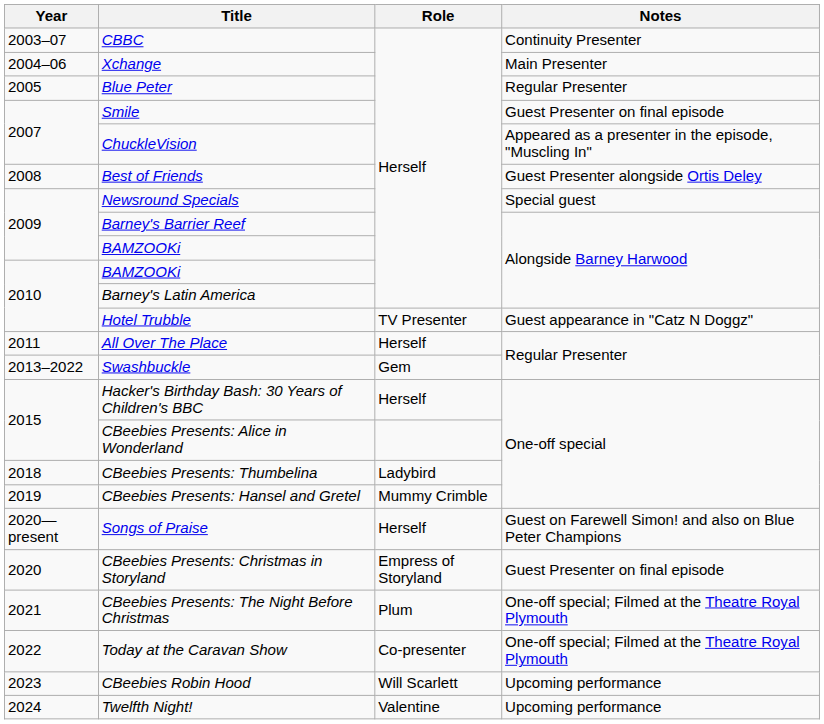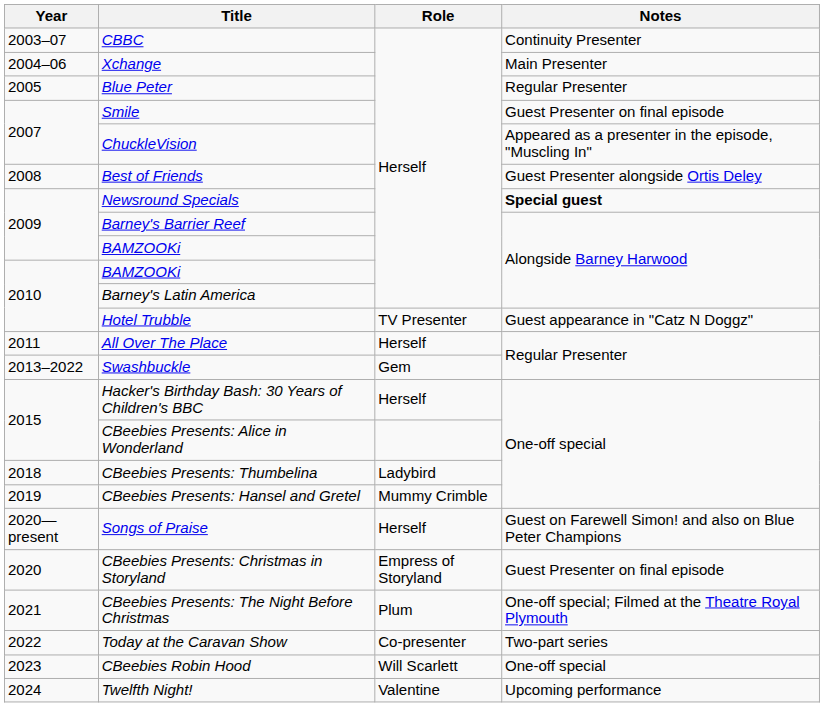 <table class="wikitable">
 <tr>
 <th>Year</th>
 <th>Title</th>
 <th>Role</th>
 <th>Notes</th>
 </tr>
 <tr>
 <td>2003–07</td>
 <td rowspan="2"><em><a href='#'>CBBC</a></em></td>
 <td rowspan="12">Herself</td>
 <td rowspan="2">Continuity Presenter</td>
 </tr>
 <tr>
 <td rowspan="2">2004–06</td>
 </tr>
 <tr>
 <td><em><a href='#'>Xchange</a></em></td>
 <td>Main Presenter</td>
 </tr>
 <tr>
 <td>2005</td>
 <td><em><a href='#'>Blue Peter</a></em></td>
 <td>Regular Presenter</td>
 </tr>
 <tr>
 <td rowspan="2">2007</td>
 <td><em><a href='#'>Smile</a></em></td>
 <td>Guest Presenter on final episode</td>
 </tr>
 <tr>
 <td><em><a href='#'>ChuckleVision</a></em></td>
 <td>Appeared as a presenter in the episode, "Muscling In"</td>
 </tr>
 <tr>
 <td>2008</td>
 <td><em><a href='#'>Best of Friends</a></em></td>
 <td>Guest Presenter alongside <a href='#'>Ortis Deley</a></td>
 </tr>
 <tr>
 <td rowspan="3">2009</td>
 <td><em><a href='#'>Newsround Specials</a></em></td>
-<td>Special guest</td>
+<td><strong>Special guest</strong></td>
 </tr>
 <tr>
 <td><em><a href='#'>Barney's Barrier Reef</a></em></td>
 <td rowspan="4">Alongside <a href='#'>Barney Harwood</a></td>
 </tr>
 <tr>
 <td><em><a href='#'>BAMZOOKi</a></em></td>
 </tr>
 <tr>
 <td rowspan=3>2010</td>
 <td><em><a href='#'>BAMZOOKi</a></em></td>
 </tr>
 <tr>
 <td><em>Barney's Latin America</em></td>
 </tr>
 <tr>
 <td><em><a href='#'>Hotel Trubble</a></em></td>
 <td>TV Presenter</td>
 <td>Guest appearance in "Catz N Doggz"</td>
 </tr>
 <tr>
 <td>2011</td>
 <td><em><a href='#'>All Over The Place</a></em></td>
 <td>Herself</td>
 <td rowspan="2">Regular Presenter</td>
 </tr>
 <tr>
 <td>2013–2022</td>
 <td><em><a href='#'>Swashbuckle</a></em></td>
 <td>Gem</td>
 </tr>
 <tr>
 <td rowspan="2">2015</td>
 <td><em>Hacker's Birthday Bash: 30 Years of Children's BBC</em></td>
 <td>Herself</td>
 <td rowspan="4">One-off special</td>
 </tr>
 <tr>
 <td><em>CBeebies Presents: Alice in Wonderland</em></td>
 <td></td>
 </tr>
 <tr>
 <td>2018</td>
 <td><em>CBeebies Presents: Thumbelina</em></td>
 <td>Ladybird</td>
 </tr>
 <tr>
 <td>2019</td>
 <td><em>CBeebies Presents: Hansel and Gretel</em></td>
 <td>Mummy Crimble</td>
 </tr>
 <tr>
 <td>2020— present</td>
 <td><em><a href='#'>Songs of Praise</a></em></td>
 <td>Herself</td>
 <td>Guest on Farewell Simon! and also on Blue Peter Champions</td>
 </tr>
 <tr>
 <td>2020</td>
 <td><em>CBeebies Presents: Christmas in Storyland</em></td>
 <td>Empress of Storyland</td>
 <td>Guest Presenter on final episode</td>
 </tr>
 <tr>
 <td>2021</td>
 <td><em>CBeebies Presents: The Night Before Christmas</em></td>
 <td>Plum</td>
 <td>One-off special; Filmed at the <a href='#'>Theatre Royal Plymouth</a></td>
 </tr>
 <tr>
 <td>2022</td>
 <td><em>Today at the Caravan Show</em></td>
 <td>Co-presenter</td>
-<td>One-off special; Filmed at the <a href='#'>Theatre Royal Plymouth</a></td>
+<td>Two-part series</td>
 </tr>
 <tr>
 <td>2023</td>
 <td><em>CBeebies Robin Hood</em></td>
 <td>Will Scarlett</td>
-<td>Upcoming performance</td>
+<td>One-off special</td>
 </tr>
 <tr>
 <td>2024</td>
 <td><em>Twelfth Night!</em></td>
 <td>Valentine</td>
 <td>Upcoming performance</td>
 </tr>
 </table>
